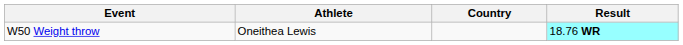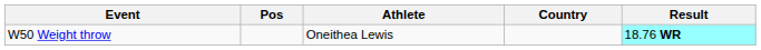 <table class="wikitable" style="width:60%;">
 <tr>
 <th>Event</th>
+<th>Pos</th>
 <th>Athlete</th>
 <th>Country</th>
 <th>Result</th>
 </tr>
 <tr>
 <td>W50 <a href='#'>Weight throw</a></td>
+<td align=center></td>
 <td align=left>Oneithea Lewis</td>
 <td align=left></td>
 <td bgcolor=#97ffff>18.76 <strong>WR</strong></td>
 </tr>
 </table>
